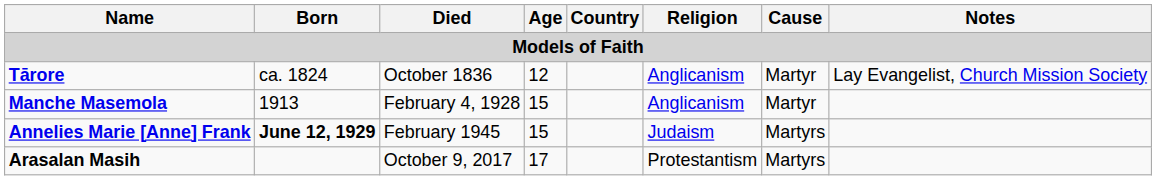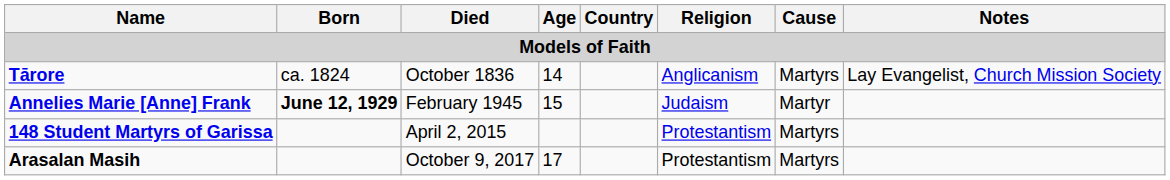 <table class="wikitable sortable">
 <tr>
 <th>Name</th>
 <th>Born</th>
 <th>Died</th>
 <th>Age</th>
 <th>Country</th>
 <th>Religion</th>
 <th>Cause</th>
 <th>Notes</th>
 </tr>
 <tr>
 <td colspan=8 align=center style="background:lightgray;white-space:nowrap"><strong>Models of Faith</strong></td>
 </tr>
 <tr>
 <td><strong><a href='#'>Tārore</a></strong></td>
 <td>ca. 1824</td>
 <td>October 1836</td>
-<td>12</td>
+<td>14</td>
 <td></td>
 <td><a href='#'>Anglicanism</a></td>
-<td>Martyr</td>
+<td>Martyrs</td>
 <td>Lay Evangelist, <a href='#'>Church Mission Society</a></td>
-</tr>
-<tr>
-<td><strong><a href='#'>Manche Masemola</a></strong></td>
-<td>1913</td>
-<td>February 4, 1928</td>
-<td>15</td>
-<td></td>
-<td><a href='#'>Anglicanism</a></td>
-<td>Martyr</td>
-<td></td>
 </tr>
 <tr>
 <td><strong><a href='#'>Annelies Marie [Anne] Frank</a></strong></td>
 <td><strong>June 12, 1929</strong></td>
 <td>February 1945</td>
 <td>15</td>
 <td></td>
 <td><a href='#'>Judaism</a></td>
+<td>Martyr</td>
+<td></td>
+</tr>
+<tr>
+<td><strong><a href='#'>148 Student Martyrs of Garissa</a></strong></td>
+<td></td>
+<td>April 2, 2015</td>
+<td></td>
+<td></td>
+<td><a href='#'>Protestantism</a></td>
 <td>Martyrs</td>
 <td></td>
 </tr>
 <tr>
 <td><strong>Arasalan Masih</strong></td>
 <td></td>
 <td>October 9, 2017</td>
 <td>17</td>
 <td></td>
 <td>Protestantism</td>
 <td>Martyrs</td>
 </tr>
 </table>
